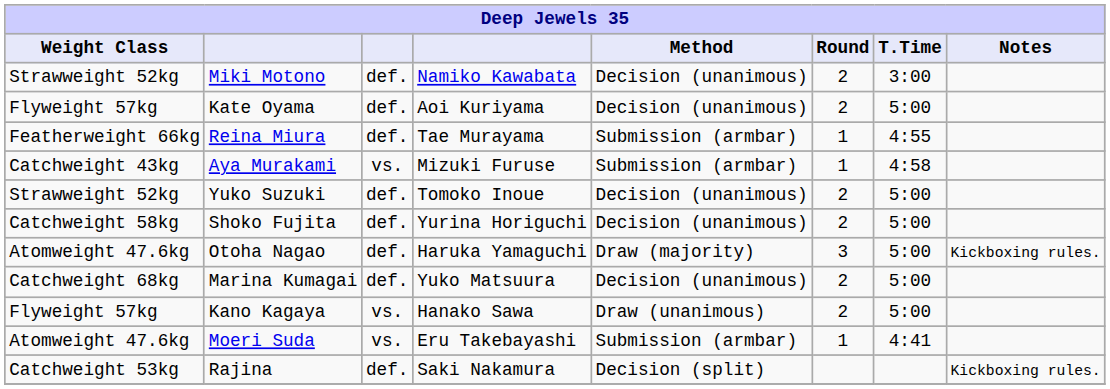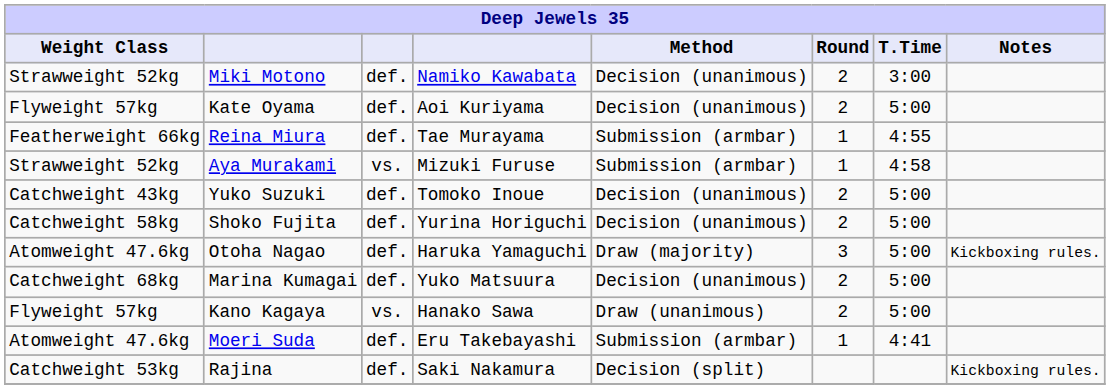 <table class="wikitable" style="font-size: 80%;">
 <tr>
 <th colspan="8" style="background-color: #ccf; color: #000080; text-align: center;"><strong>Deep Jewels 35</strong></th>
 </tr>
 <tr>
 <th colspan="1" style="background-color: #E6E8FA; color: #000000; text-align: center;">Weight Class</th>
 <th colspan="1" style="background-color: #E6E8FA; color: #000000; text-align: center;"></th>
 <th colspan="1" style="background-color: #E6E8FA; color: #000000; text-align: center;"></th>
 <th colspan="1" style="background-color: #E6E8FA; color: #000000; text-align: center;"></th>
 <th colspan="1" style="background-color: #E6E8FA; color: #000000; text-align: center;">Method</th>
 <th colspan="1" style="background-color: #E6E8FA; color: #000000; text-align: center;">Round</th>
 <th colspan="1" style="background-color: #E6E8FA; color: #000000; text-align: center;">T.Time</th>
 <th colspan="1" style="background-color: #E6E8FA; color: #000000; text-align: center;">Notes</th>
 </tr>
 <tr>
 <td>Strawweight 52kg</td>
 <td> <a href='#'>Miki Motono</a></td>
 <td align=center>def.</td>
 <td> <a href='#'>Namiko Kawabata</a></td>
 <td>Decision (unanimous)</td>
 <td align=center>2</td>
 <td align=center>3:00</td>
 <td></td>
 </tr>
 <tr>
 <td>Flyweight 57kg</td>
 <td> Kate Oyama</td>
 <td align=center>def.</td>
 <td> Aoi Kuriyama</td>
 <td>Decision (unanimous)</td>
 <td align=center>2</td>
 <td align=center>5:00</td>
 <td></td>
 </tr>
 <tr>
 <td>Featherweight 66kg</td>
 <td> <a href='#'>Reina Miura</a></td>
 <td align=center>def.</td>
 <td> Tae Murayama</td>
 <td>Submission (armbar)</td>
 <td align=center>1</td>
 <td align=center>4:55</td>
 <td></td>
 </tr>
 <tr>
-<td>Catchweight 43kg</td>
+<td>Strawweight 52kg</td>
 <td> <a href='#'>Aya Murakami</a></td>
 <td align=center>vs.</td>
 <td> Mizuki Furuse</td>
 <td>Submission (armbar)</td>
 <td align=center>1</td>
 <td align=center>4:58</td>
 <td></td>
 </tr>
 <tr>
-<td>Strawweight 52kg</td>
+<td>Catchweight 43kg</td>
 <td> Yuko Suzuki</td>
 <td align=center>def.</td>
 <td> Tomoko Inoue</td>
 <td>Decision (unanimous)</td>
 <td align=center>2</td>
 <td align=center>5:00</td>
 <td></td>
 </tr>
 <tr>
 <td>Catchweight 58kg</td>
 <td> Shoko Fujita</td>
 <td align=center>def.</td>
 <td> Yurina Horiguchi</td>
 <td>Decision (unanimous)</td>
 <td align=center>2</td>
 <td align=center>5:00</td>
 <td></td>
 </tr>
 <tr>
 <td>Atomweight 47.6kg</td>
 <td> Otoha Nagao</td>
 <td align=center>def.</td>
 <td> Haruka Yamaguchi</td>
 <td>Draw (majority)</td>
 <td align=center>3</td>
 <td align=center>5:00</td>
 <td><small>Kickboxing rules.</small></td>
 </tr>
 <tr>
 <td>Catchweight 68kg</td>
 <td> Marina Kumagai</td>
 <td align=center>def.</td>
 <td> Yuko Matsuura</td>
 <td>Decision (unanimous)</td>
 <td align=center>2</td>
 <td align=center>5:00</td>
 <td></td>
 </tr>
 <tr>
 <td>Flyweight 57kg</td>
 <td> Kano Kagaya</td>
 <td align=center>vs.</td>
 <td> Hanako Sawa</td>
 <td>Draw (unanimous)</td>
 <td align=center>2</td>
 <td align=center>5:00</td>
 <td></td>
 </tr>
 <tr>
 <td>Atomweight 47.6kg</td>
 <td> <a href='#'>Moeri Suda</a></td>
-<td align=center>vs.</td>
+<td align=center>def.</td>
 <td> Eru Takebayashi</td>
 <td>Submission (armbar)</td>
 <td align=center>1</td>
 <td align=center>4:41</td>
 <td></td>
 </tr>
 <tr>
 <td>Catchweight 53kg</td>
 <td> Rajina</td>
 <td align=center>def.</td>
 <td> Saki Nakamura</td>
 <td>Decision (split)</td>
 <td align=center></td>
 <td align=center></td>
 <td><small>Kickboxing rules.</small></td>
 </tr>
 <tr>
 </tr>
 </table>
